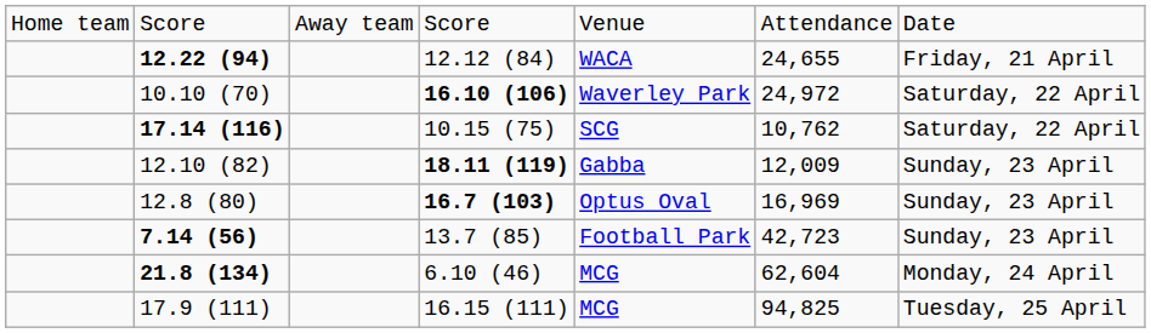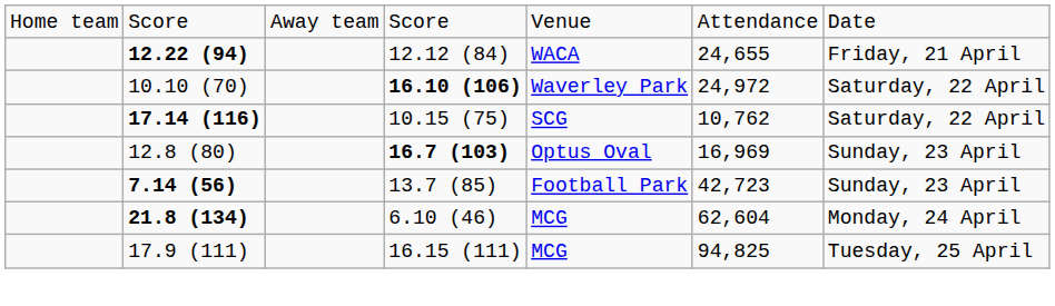 <table class="wikitable" style="text-align:left">
 <tr>
 <td>Home team</td>
 <td>Score</td>
 <td>Away team</td>
 <td>Score</td>
 <td>Venue</td>
 <td>Attendance</td>
 <td>Date</td>
 </tr>
 <tr>
 <td><strong></strong></td>
 <td><strong>12.22 (94)</strong></td>
 <td></td>
 <td>12.12 (84)</td>
 <td><a href='#'>WACA</a></td>
 <td>24,655</td>
 <td>Friday, 21 April</td>
 </tr>
 <tr>
 <td></td>
 <td>10.10 (70)</td>
 <td><strong></strong></td>
 <td><strong>16.10 (106)</strong></td>
 <td><a href='#'>Waverley Park</a></td>
 <td>24,972</td>
 <td>Saturday, 22 April</td>
 </tr>
 <tr>
 <td><strong></strong></td>
 <td><strong>17.14 (116)</strong></td>
 <td></td>
 <td>10.15 (75)</td>
 <td><a href='#'>SCG</a></td>
 <td>10,762</td>
 <td>Saturday, 22 April</td>
 </tr>
 <tr>
 <td></td>
-<td>12.10 (82)</td>
-<td><strong></strong></td>
-<td><strong>18.11 (119)</strong></td>
-<td><a href='#'>Gabba</a></td>
-<td>12,009</td>
-<td>Sunday, 23 April</td>
-</tr>
-<tr>
-<td></td>
 <td>12.8 (80)</td>
 <td><strong></strong></td>
 <td><strong>16.7 (103)</strong></td>
 <td><a href='#'>Optus Oval</a></td>
 <td>16,969</td>
 <td>Sunday, 23 April</td>
 </tr>
 <tr>
 <td><strong></strong></td>
 <td><strong>7.14 (56)</strong></td>
 <td></td>
 <td>13.7 (85)</td>
 <td><a href='#'>Football Park</a></td>
 <td>42,723</td>
 <td>Sunday, 23 April</td>
 </tr>
 <tr>
 <td><strong></strong></td>
 <td><strong>21.8 (134)</strong></td>
 <td></td>
 <td>6.10 (46)</td>
 <td><a href='#'>MCG</a></td>
 <td>62,604</td>
 <td>Monday, 24 April</td>
 </tr>
 <tr>
 <td></td>
 <td>17.9 (111)</td>
 <td></td>
 <td>16.15 (111)</td>
 <td><a href='#'>MCG</a></td>
 <td>94,825</td>
 <td>Tuesday, 25 April</td>
 </tr>
 </table>
